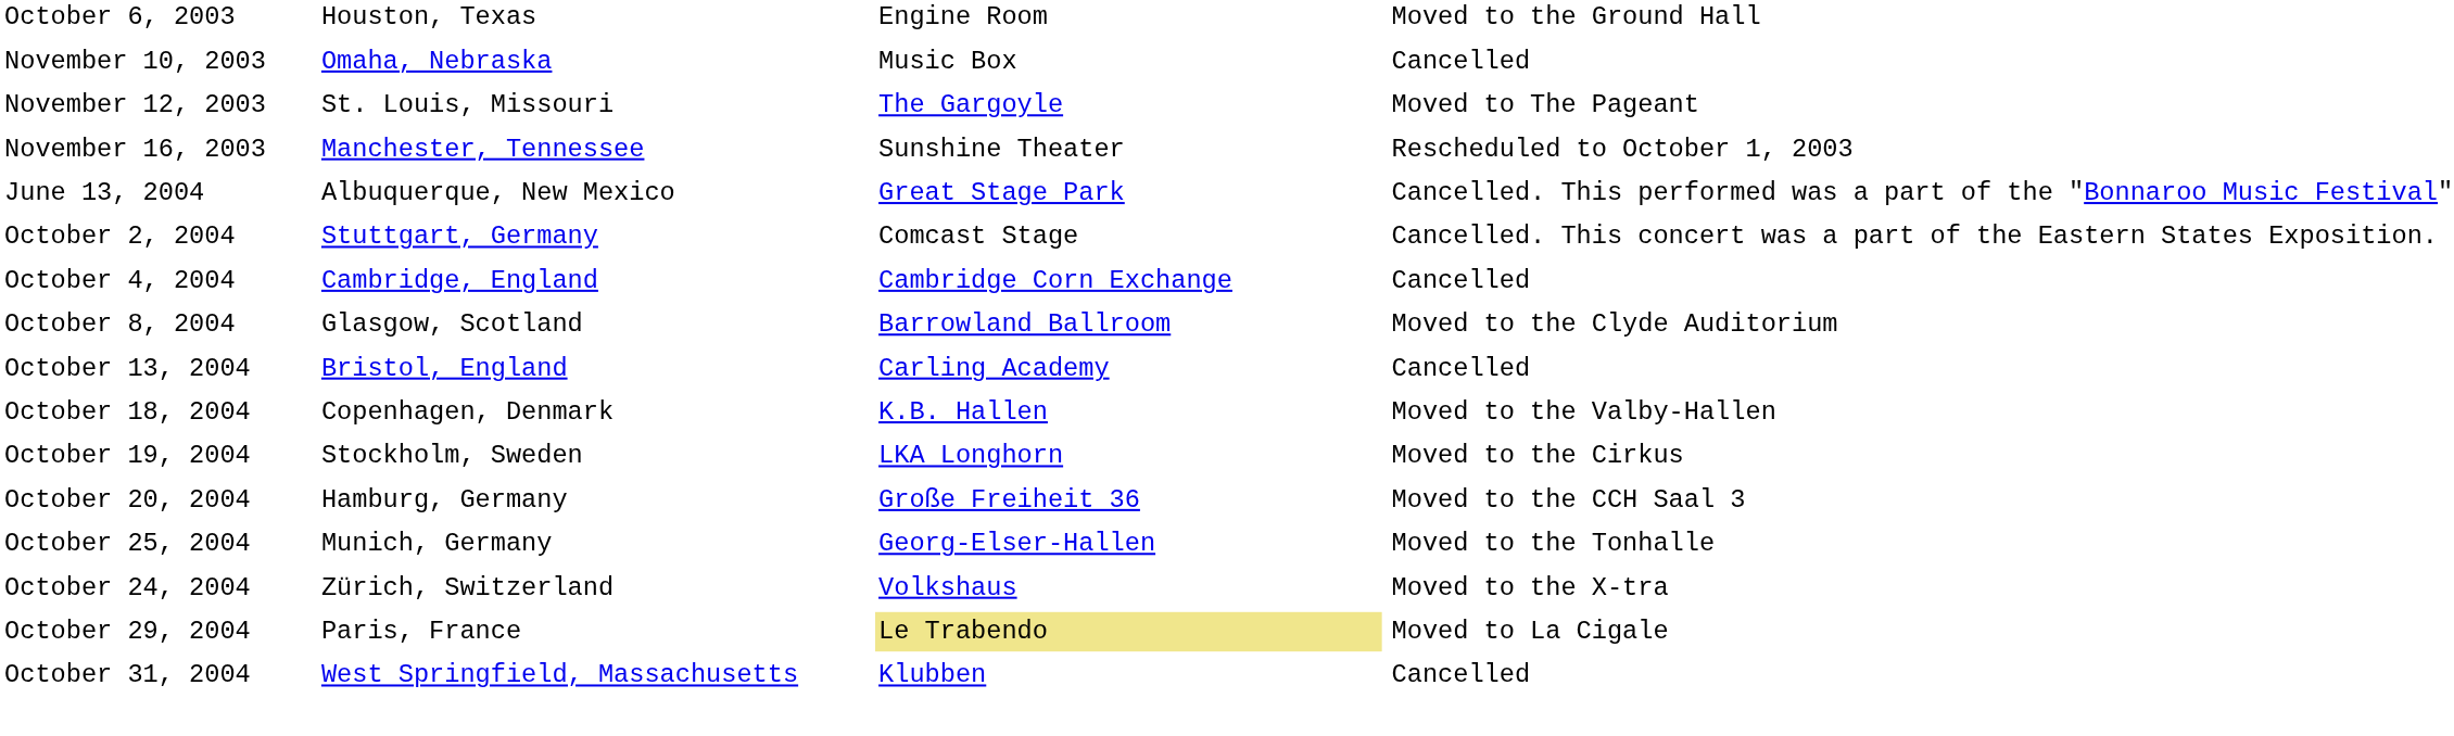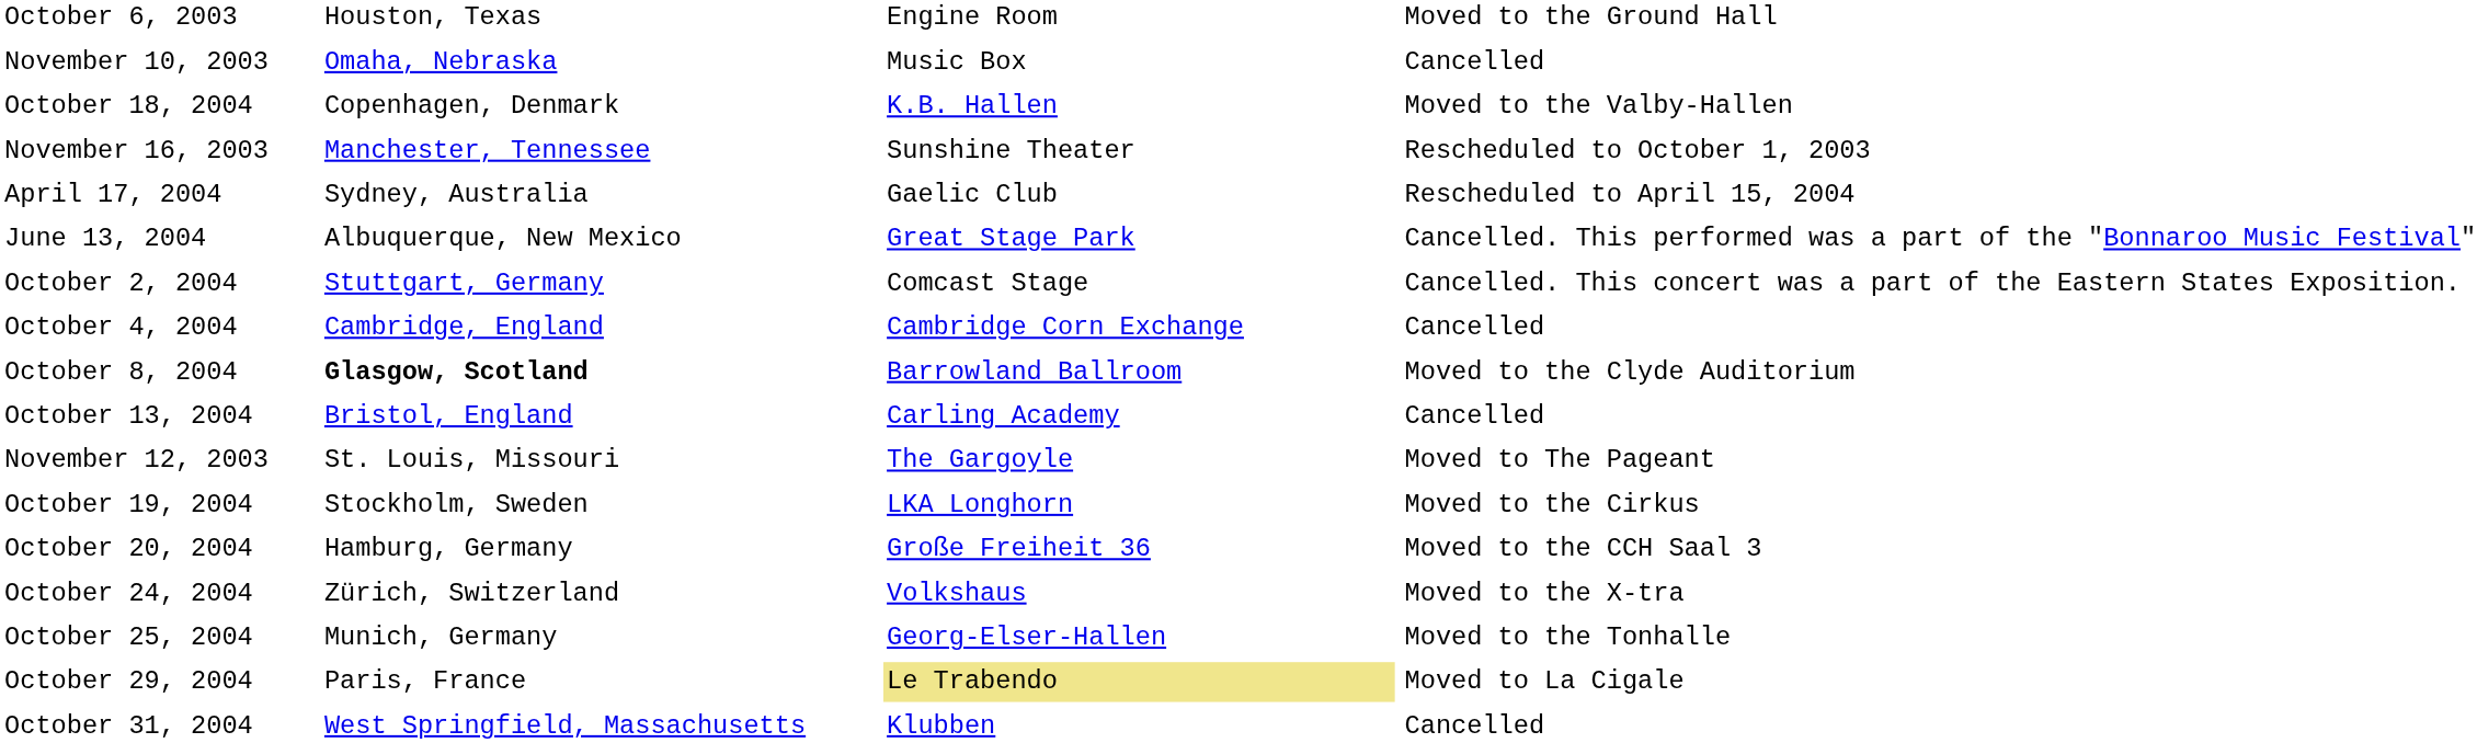 <table cellpadding="2" style="border:0 solid darkgrey; font-size:90%">
 <tr>
 <th style="width:150px;"></th>
 <th style="width:270px;"></th>
 <th style="width:250px;"></th>
 <th style="width:700px;"></th>
 </tr>
 <tr border="0">
 </tr>
 <tr>
 <td>October 6, 2003</td>
 <td>Houston, Texas</td>
 <td>Engine Room</td>
 <td>Moved to the Ground Hall</td>
 </tr>
 <tr>
 <td>November 10, 2003</td>
 <td><a href='#'>Omaha, Nebraska</a></td>
 <td>Music Box</td>
 <td>Cancelled</td>
 </tr>
 <tr>
-<td>November 12, 2003</td>
-<td>St. Louis, Missouri</td>
-<td><a href='#'>The Gargoyle</a></td>
-<td>Moved to The Pageant</td>
+<td>October 18, 2004</td>
+<td>Copenhagen, Denmark</td>
+<td><a href='#'>K.B. Hallen</a></td>
+<td>Moved to the Valby-Hallen</td>
 </tr>
 <tr>
 <td>November 16, 2003</td>
 <td><a href='#'>Manchester, Tennessee</a></td>
 <td>Sunshine Theater</td>
 <td>Rescheduled to October 1, 2003</td>
+</tr>
+<tr>
+<td>April 17, 2004</td>
+<td>Sydney, Australia</td>
+<td>Gaelic Club</td>
+<td>Rescheduled to April 15, 2004</td>
 </tr>
 <tr>
 <td>June 13, 2004</td>
 <td>Albuquerque, New Mexico</td>
 <td><a href='#'>Great Stage Park</a></td>
 <td>Cancelled. This performed was a part of the "<a href='#'>Bonnaroo Music Festival</a>"</td>
 </tr>
 <tr>
 <td>October 2, 2004</td>
 <td><a href='#'>Stuttgart, Germany</a></td>
 <td>Comcast Stage</td>
 <td>Cancelled. This concert was a part of the Eastern States Exposition.</td>
 </tr>
 <tr>
 <td>October 4, 2004</td>
 <td><a href='#'>Cambridge, England</a></td>
 <td><a href='#'>Cambridge Corn Exchange</a></td>
 <td>Cancelled</td>
 </tr>
 <tr>
 <td>October 8, 2004</td>
-<td>Glasgow, Scotland</td>
+<td><strong>Glasgow, Scotland</strong></td>
 <td><a href='#'>Barrowland Ballroom</a></td>
 <td>Moved to the Clyde Auditorium</td>
 </tr>
 <tr>
 <td>October 13, 2004</td>
 <td><a href='#'>Bristol, England</a></td>
 <td><a href='#'>Carling Academy</a></td>
 <td>Cancelled</td>
 </tr>
 <tr>
-<td>October 18, 2004</td>
-<td>Copenhagen, Denmark</td>
-<td><a href='#'>K.B. Hallen</a></td>
-<td>Moved to the Valby-Hallen</td>
+<td>November 12, 2003</td>
+<td>St. Louis, Missouri</td>
+<td><a href='#'>The Gargoyle</a></td>
+<td>Moved to The Pageant</td>
 </tr>
 <tr>
 <td>October 19, 2004</td>
 <td>Stockholm, Sweden</td>
 <td><a href='#'>LKA Longhorn</a></td>
 <td>Moved to the Cirkus</td>
 </tr>
 <tr>
 <td>October 20, 2004</td>
 <td>Hamburg, Germany</td>
 <td><a href='#'>Große Freiheit 36</a></td>
 <td>Moved to the CCH Saal 3</td>
 </tr>
 <tr>
+<td>October 24, 2004</td>
+<td>Zürich, Switzerland</td>
+<td><a href='#'>Volkshaus</a></td>
+<td>Moved to the X-tra</td>
+</tr>
+<tr>
 <td>October 25, 2004</td>
 <td>Munich, Germany</td>
 <td><a href='#'>Georg-Elser-Hallen</a></td>
 <td>Moved to the Tonhalle</td>
-</tr>
-<tr>
-<td>October 24, 2004</td>
-<td>Zürich, Switzerland</td>
-<td><a href='#'>Volkshaus</a></td>
-<td>Moved to the X-tra</td>
 </tr>
 <tr>
 <td>October 29, 2004</td>
 <td>Paris, France</td>
 <td style="background: khaki;">Le Trabendo</td>
 <td>Moved to La Cigale</td>
 </tr>
 <tr>
 <td>October 31, 2004</td>
 <td><a href='#'>West Springfield, Massachusetts</a></td>
 <td><a href='#'>Klubben</a></td>
 <td>Cancelled</td>
 </tr>
 <tr>
 </tr>
 </table>
